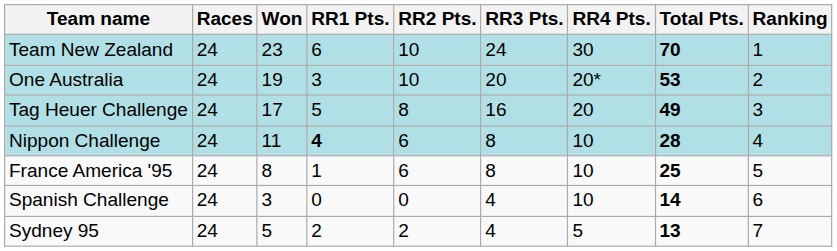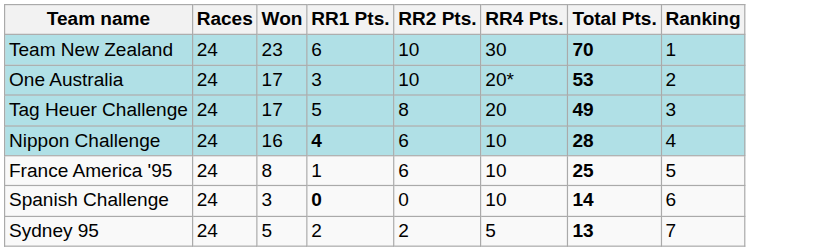 <table class="wikitable">
 <tr>
 <th>Team name</th>
 <th>Races</th>
 <th>Won</th>
 <th>RR1 Pts.</th>
 <th>RR2 Pts.</th>
-<th>RR3 Pts.</th>
 <th>RR4 Pts.</th>
 <th>Total Pts.</th>
 <th>Ranking</th>
 </tr>
 <tr style="background: #B0E0E6;">
 <td> Team New Zealand</td>
 <td>24</td>
 <td>23</td>
 <td>6</td>
 <td>10</td>
-<td>24</td>
 <td>30</td>
 <td><strong>70</strong></td>
 <td>1</td>
 </tr>
 <tr style="background: #B0E0E6;">
 <td> One Australia</td>
 <td>24</td>
-<td>19</td>
+<td>17</td>
 <td>3</td>
 <td>10</td>
-<td>20</td>
 <td>20*</td>
 <td><strong>53</strong></td>
 <td>2</td>
 </tr>
 <tr style="background: #B0E0E6;">
 <td> Tag Heuer Challenge</td>
 <td>24</td>
 <td>17</td>
 <td>5</td>
 <td>8</td>
-<td>16</td>
 <td>20</td>
 <td><strong>49</strong></td>
 <td>3</td>
 </tr>
 <tr style="background: #B0E0E6;">
 <td> Nippon Challenge</td>
 <td>24</td>
-<td>11</td>
+<td>16</td>
 <td><strong>4</strong></td>
 <td>6</td>
-<td>8</td>
 <td>10</td>
 <td><strong>28</strong></td>
 <td>4</td>
 </tr>
 <tr>
 <td> France America '95</td>
 <td>24</td>
 <td>8</td>
 <td>1</td>
 <td>6</td>
-<td>8</td>
 <td>10</td>
 <td><strong>25</strong></td>
 <td>5</td>
 </tr>
 <tr>
 <td> Spanish Challenge</td>
 <td>24</td>
 <td>3</td>
+<td><strong>0</strong></td>
 <td>0</td>
-<td>0</td>
-<td>4</td>
 <td>10</td>
 <td><strong>14</strong></td>
 <td>6</td>
 </tr>
 <tr>
 <td> Sydney 95</td>
 <td>24</td>
 <td>5</td>
 <td>2</td>
 <td>2</td>
-<td>4</td>
 <td>5</td>
 <td><strong>13</strong></td>
 <td>7</td>
 </tr>
 </table>
